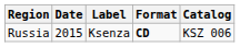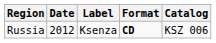 <table class="wikitable">
 <tr>
 <th>Region</th>
 <th>Date</th>
 <th>Label</th>
 <th>Format</th>
 <th>Catalog</th>
 </tr>
 <tr>
 <td>Russia</td>
-<td>2015</td>
+<td>2012</td>
 <td>Ksenza</td>
 <td><strong>CD</strong></td>
 <td>KSZ 006</td>
 </tr>
 </table>
